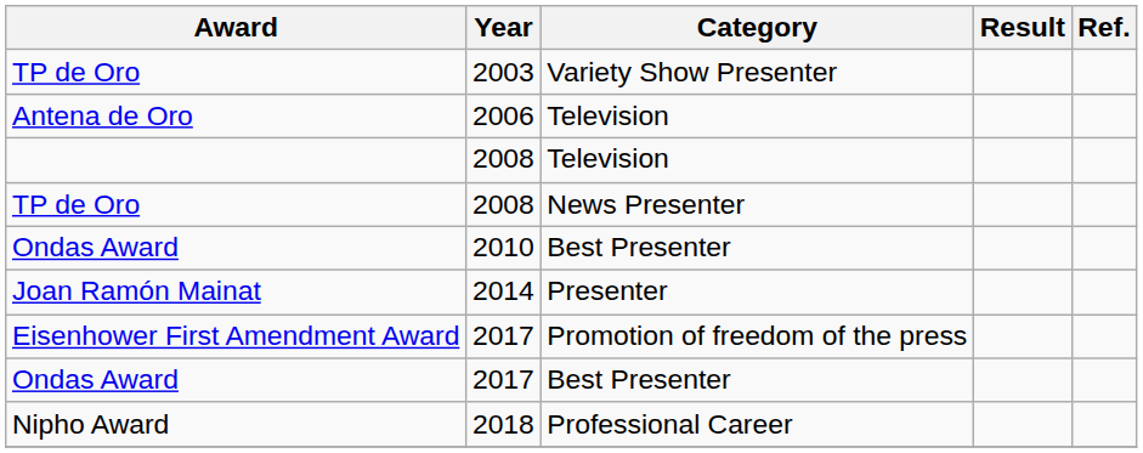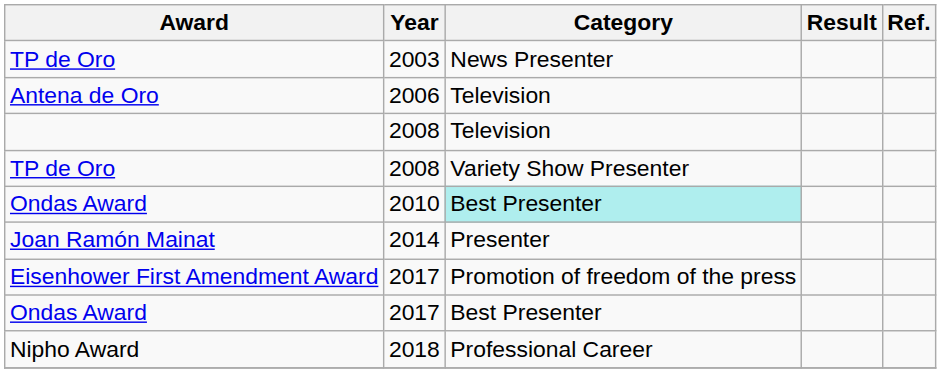 <table class="wikitable">
 <tr>
 <th>Award</th>
 <th>Year</th>
 <th>Category</th>
 <th>Result</th>
 <th>Ref.</th>
 </tr>
 <tr>
 <td rowspan=1><a href='#'>TP de Oro</a></td>
 <td>2003</td>
-<td>Variety Show Presenter</td>
+<td>News Presenter</td>
 <td></td>
 <td></td>
 </tr>
 <tr>
 <td rowspan=1><a href='#'>Antena de Oro</a></td>
 <td>2006</td>
 <td>Television</td>
 <td></td>
 <td></td>
 </tr>
 <tr>
 <td rowspan=1></td>
 <td>2008</td>
 <td>Television</td>
 <td></td>
 <td></td>
 </tr>
 <tr>
 <td rowspan=1><a href='#'>TP de Oro</a></td>
 <td>2008</td>
-<td>News Presenter</td>
+<td>Variety Show Presenter</td>
 <td></td>
 <td></td>
 </tr>
 <tr>
 <td rowspan=1><a href='#'>Ondas Award</a></td>
 <td>2010</td>
-<td>Best Presenter</td>
+<td style="background: paleturquoise;">Best Presenter</td>
 <td></td>
 <td></td>
 </tr>
 <tr>
 <td rowspan=1><a href='#'>Joan Ramón Mainat</a></td>
 <td>2014</td>
 <td>Presenter</td>
 <td></td>
 <td></td>
 </tr>
 <tr>
 <td><a href='#'>Eisenhower First Amendment Award</a></td>
 <td>2017</td>
 <td>Promotion of freedom of the press</td>
 <td></td>
 <td></td>
 </tr>
 <tr>
 <td rowspan=1><a href='#'>Ondas Award</a></td>
 <td>2017</td>
 <td>Best Presenter</td>
 <td></td>
 <td></td>
 </tr>
 <tr>
 <td>Nipho Award</td>
 <td>2018</td>
 <td>Professional Career</td>
 <td></td>
 <td></td>
 </tr>
 <tr>
 </tr>
 </table>
